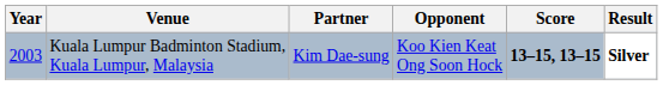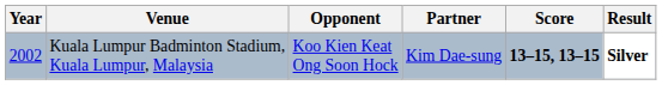 <table class="sortable wikitable" style="font-size: 90%;">
 <tr>
 <th>Year</th>
 <th>Venue</th>
+<th>Opponent</th>
 <th>Partner</th>
-<th>Opponent</th>
 <th>Score</th>
 <th>Result</th>
 </tr>
 <tr style="background:#AABBCC">
-<td align="center"><a href='#'>2003</a></td>
+<td align="center"><a href='#'>2002</a></td>
 <td align="left">Kuala Lumpur Badminton Stadium,<br><a href='#'>Kuala Lumpur</a>, <a href='#'>Malaysia</a></td>
+<td align="left"> <a href='#'>Koo Kien Keat</a> <br>  <a href='#'>Ong Soon Hock</a></td>
 <td align="left"> <a href='#'>Kim Dae-sung</a></td>
-<td align="left"> <a href='#'>Koo Kien Keat</a> <br>  <a href='#'>Ong Soon Hock</a></td>
 <td align="left"><strong>13–15, 13–15</strong></td>
 <td style="text-align:left; background:white"> <strong>Silver</strong></td>
 </tr>
 </table>
